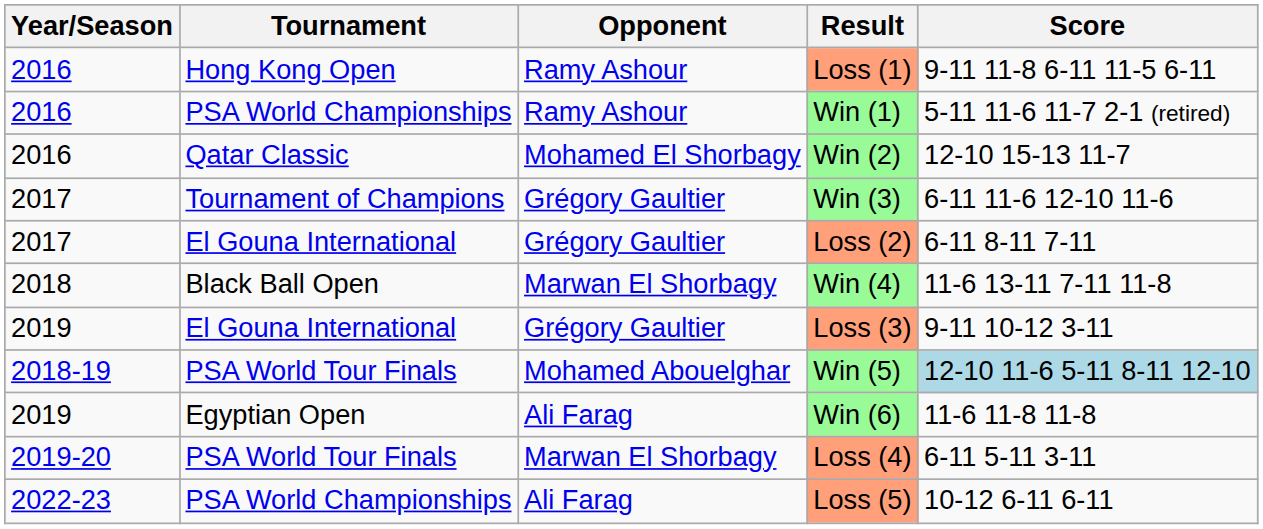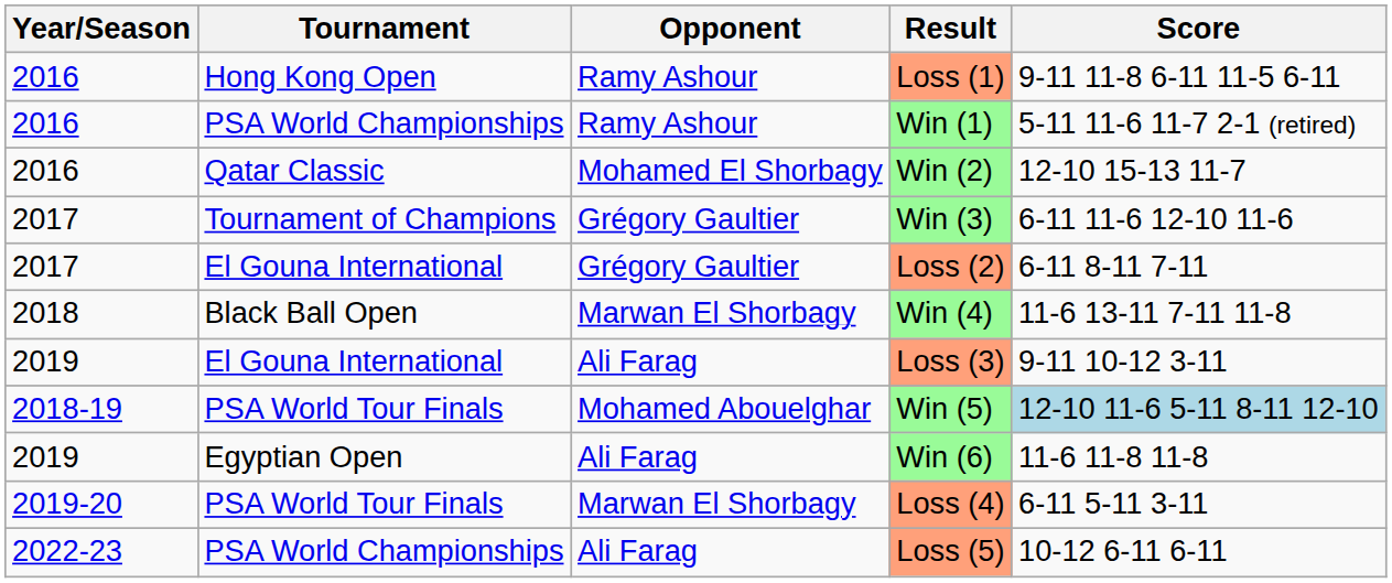 <table class="wikitable">
 <tr>
 <th>Year/Season</th>
 <th>Tournament</th>
 <th>Opponent</th>
 <th>Result</th>
 <th>Score</th>
 </tr>
 <tr>
 <td><a href='#'>2016</a></td>
 <td><a href='#'>Hong Kong Open</a></td>
 <td><a href='#'>Ramy Ashour</a></td>
 <td bgcolor="ffa07a">Loss (1)</td>
 <td>9-11 11-8 6-11 11-5 6-11</td>
 </tr>
 <tr>
 <td><a href='#'>2016</a></td>
 <td><a href='#'>PSA World Championships</a></td>
 <td><a href='#'>Ramy Ashour</a></td>
 <td bgcolor="99FB98">Win (1)</td>
 <td>5-11 11-6 11-7 2-1 <small>(retired)</small></td>
 </tr>
 <tr>
 <td>2016</td>
 <td><a href='#'>Qatar Classic</a></td>
 <td><a href='#'>Mohamed El Shorbagy</a></td>
 <td bgcolor="99FB98">Win (2)</td>
 <td>12-10 15-13 11-7</td>
 </tr>
 <tr>
 <td>2017</td>
 <td><a href='#'>Tournament of Champions</a></td>
 <td><a href='#'>Grégory Gaultier</a></td>
 <td bgcolor="99FB98">Win (3)</td>
 <td>6-11 11-6 12-10 11-6</td>
 </tr>
 <tr>
 <td>2017</td>
 <td><a href='#'>El Gouna International</a></td>
 <td><a href='#'>Grégory Gaultier</a></td>
 <td bgcolor="ffa07a">Loss (2)</td>
 <td>6-11 8-11 7-11</td>
 </tr>
 <tr>
 <td>2018</td>
 <td>Black Ball Open</td>
 <td><a href='#'>Marwan El Shorbagy</a></td>
 <td bgcolor="99FB98">Win (4)</td>
 <td>11-6 13-11 7-11 11-8</td>
 </tr>
 <tr>
 <td>2019</td>
 <td><a href='#'>El Gouna International</a></td>
-<td><a href='#'>Grégory Gaultier</a></td>
+<td><a href='#'>Ali Farag</a></td>
 <td bgcolor="ffa07a">Loss (3)</td>
 <td>9-11 10-12 3-11</td>
 </tr>
 <tr>
 <td><a href='#'>2018-19</a></td>
 <td><a href='#'>PSA World Tour Finals</a></td>
 <td><a href='#'>Mohamed Abouelghar</a></td>
 <td bgcolor="99FB98">Win (5)</td>
 <td style="background: lightblue;">12-10 11-6 5-11 8-11 12-10</td>
 </tr>
 <tr>
 <td>2019</td>
 <td>Egyptian Open</td>
 <td><a href='#'>Ali Farag</a></td>
 <td bgcolor="99FB98">Win (6)</td>
 <td>11-6 11-8 11-8</td>
 </tr>
 <tr>
 <td><a href='#'>2019-20</a></td>
 <td><a href='#'>PSA World Tour Finals</a></td>
 <td><a href='#'>Marwan El Shorbagy</a></td>
 <td bgcolor="ffa07a">Loss (4)</td>
 <td>6-11 5-11 3-11</td>
 </tr>
 <tr>
 <td><a href='#'>2022-23</a></td>
 <td><a href='#'>PSA World Championships</a></td>
 <td><a href='#'>Ali Farag</a></td>
 <td bgcolor="ffa07a">Loss (5)</td>
 <td>10-12 6-11 6-11</td>
 </tr>
 </table>
